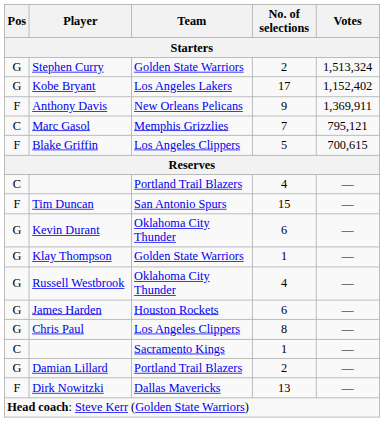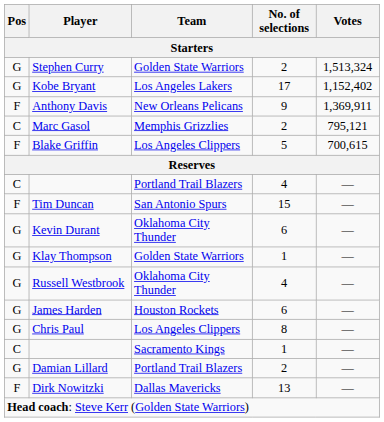 <table class="wikitable" style="text-align:center">
 <tr>
 <th scope="col" width="25px">Pos</th>
 <th scope="col" width="125px">Player</th>
 <th scope="col" width="150px">Team</th>
 <th scope="col" width="75px">No. of selections</th>
 <th scope="col" width="75px">Votes</th>
 </tr>
 <tr>
 <th scope="col" colspan="5">Starters</th>
 </tr>
 <tr>
 <td>G</td>
 <td style="text-align:left"><a href='#'>Stephen Curry</a></td>
 <td style="text-align:left"><a href='#'>Golden State Warriors</a></td>
 <td>2</td>
 <td>1,513,324</td>
 </tr>
 <tr>
 <td>G</td>
 <td style="text-align:left"><a href='#'>Kobe Bryant</a></td>
 <td style="text-align:left"><a href='#'>Los Angeles Lakers</a></td>
 <td>17</td>
 <td>1,152,402</td>
 </tr>
 <tr>
 <td>F</td>
 <td style="text-align:left"><a href='#'>Anthony Davis</a></td>
 <td style="text-align:left"><a href='#'>New Orleans Pelicans</a></td>
 <td>9</td>
 <td>1,369,911</td>
 </tr>
 <tr>
 <td>C</td>
 <td style="text-align:left"><a href='#'>Marc Gasol</a></td>
 <td style="text-align:left"><a href='#'>Memphis Grizzlies</a></td>
-<td>7</td>
+<td>2</td>
 <td>795,121</td>
 </tr>
 <tr>
 <td>F</td>
 <td style="text-align:left"><a href='#'>Blake Griffin</a></td>
 <td style="text-align:left"><a href='#'>Los Angeles Clippers</a></td>
 <td>5</td>
 <td>700,615</td>
 </tr>
 <tr>
 <th scope="col" colspan="5">Reserves</th>
 </tr>
 <tr>
 <td>C</td>
 <td style="text-align:left"></td>
 <td style="text-align:left"><a href='#'>Portland Trail Blazers</a></td>
 <td>4</td>
 <td>—</td>
 </tr>
 <tr>
 <td>F</td>
 <td style="text-align:left"><a href='#'>Tim Duncan</a></td>
 <td style="text-align:left"><a href='#'>San Antonio Spurs</a></td>
 <td>15</td>
 <td>—</td>
 </tr>
 <tr>
 <td>G</td>
 <td style="text-align:left"><a href='#'>Kevin Durant</a></td>
 <td style="text-align:left"><a href='#'>Oklahoma City Thunder</a></td>
 <td>6</td>
 <td>—</td>
 </tr>
 <tr>
 <td>G</td>
 <td style="text-align:left"><a href='#'>Klay Thompson</a></td>
 <td style="text-align:left"><a href='#'>Golden State Warriors</a></td>
 <td>1</td>
 <td>—</td>
 </tr>
 <tr>
 <td>G</td>
 <td style="text-align:left"><a href='#'>Russell Westbrook</a></td>
 <td style="text-align:left"><a href='#'>Oklahoma City Thunder</a></td>
 <td>4</td>
 <td>—</td>
 </tr>
 <tr>
 <td>G</td>
 <td style="text-align:left"><a href='#'>James Harden</a></td>
 <td style="text-align:left"><a href='#'>Houston Rockets</a></td>
 <td>6</td>
 <td>—</td>
 </tr>
 <tr>
 <td>G</td>
 <td style="text-align:left"><a href='#'>Chris Paul</a></td>
 <td style="text-align:left"><a href='#'>Los Angeles Clippers</a></td>
 <td>8</td>
 <td>—</td>
 </tr>
 <tr>
 <td>C</td>
 <td style="text-align:left"></td>
 <td style="text-align:left"><a href='#'>Sacramento Kings</a></td>
 <td>1</td>
 <td>—</td>
 </tr>
 <tr>
 <td>G</td>
 <td style="text-align:left"><a href='#'>Damian Lillard</a></td>
 <td style="text-align:left"><a href='#'>Portland Trail Blazers</a></td>
 <td>2</td>
 <td>—</td>
 </tr>
 <tr>
 <td>F</td>
 <td style="text-align:left"><a href='#'>Dirk Nowitzki</a></td>
 <td style="text-align:left"><a href='#'>Dallas Mavericks</a></td>
 <td>13</td>
 <td>—</td>
 </tr>
 <tr>
 <td style="text-align:left" colspan="5"><strong>Head coach</strong>: <a href='#'>Steve Kerr</a> (<a href='#'>Golden State Warriors</a>)</td>
 </tr>
 </table>
